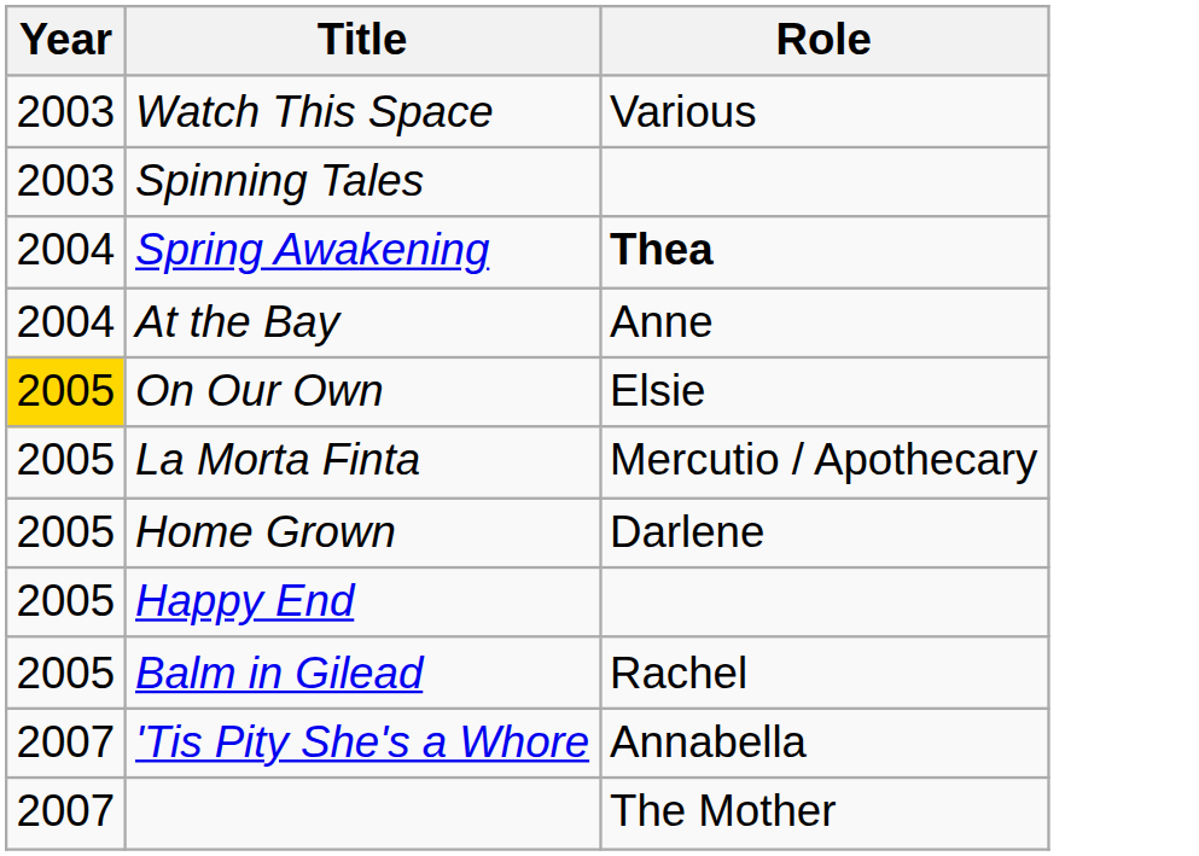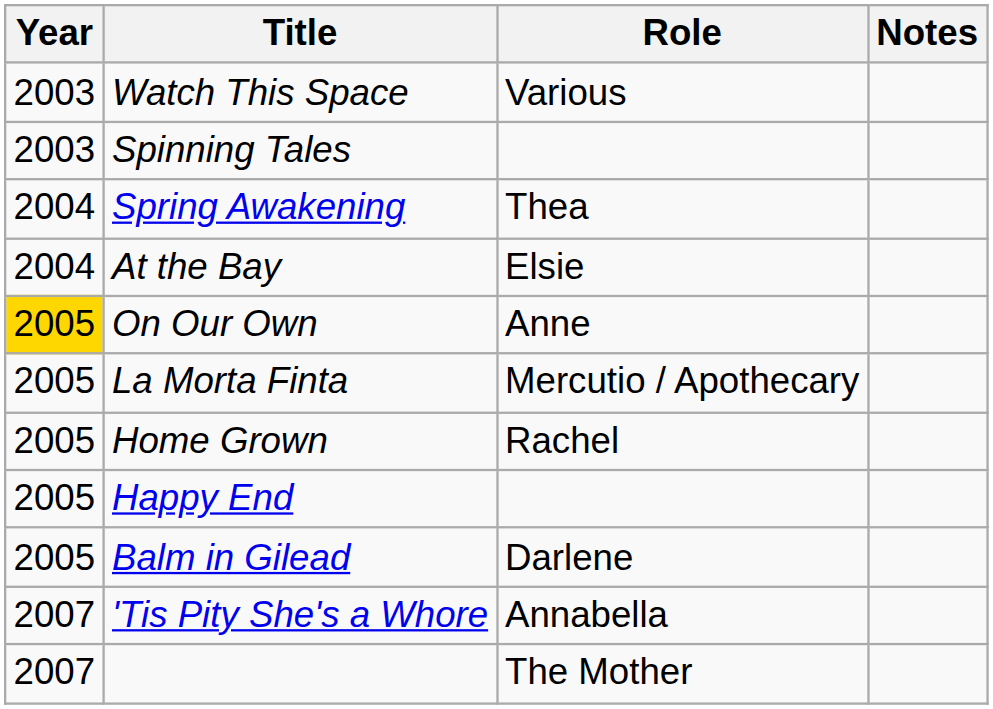 <table class="wikitable sortable">
 <tr>
 <th>Year</th>
 <th>Title</th>
 <th>Role</th>
+<th class="unsortable">Notes</th>
 </tr>
 <tr>
 <td>2003</td>
 <td><em>Watch This Space</em></td>
 <td>Various</td>
+<td></td>
 </tr>
 <tr>
 <td>2003</td>
 <td><em>Spinning Tales</em></td>
 <td></td>
+<td></td>
 </tr>
 <tr>
 <td>2004</td>
 <td><em><a href='#'>Spring Awakening</a></em></td>
-<td><strong>Thea</strong></td>
+<td>Thea</td>
+<td></td>
 </tr>
 <tr>
 <td>2004</td>
 <td><em>At the Bay</em></td>
-<td>Anne</td>
+<td>Elsie</td>
+<td></td>
 </tr>
 <tr>
 <td style="background: gold;">2005</td>
 <td><em>On Our Own</em></td>
-<td>Elsie</td>
+<td>Anne</td>
+<td></td>
 </tr>
 <tr>
 <td>2005</td>
 <td><em>La Morta Finta</em></td>
 <td>Mercutio / Apothecary</td>
+<td></td>
 </tr>
 <tr>
 <td>2005</td>
 <td><em>Home Grown</em></td>
-<td>Darlene</td>
+<td>Rachel</td>
+<td></td>
 </tr>
 <tr>
 <td>2005</td>
 <td><em><a href='#'>Happy End</a></em></td>
 <td></td>
+<td></td>
 </tr>
 <tr>
 <td>2005</td>
 <td><em><a href='#'>Balm in Gilead</a></em></td>
-<td>Rachel</td>
+<td>Darlene</td>
+<td></td>
 </tr>
 <tr>
 <td>2007</td>
 <td><em><a href='#'>'Tis Pity She's a Whore</a></em></td>
 <td>Annabella</td>
+<td></td>
 </tr>
 <tr>
 <td>2007</td>
 <td><em></em></td>
 <td>The Mother</td>
+<td></td>
 </tr>
 </table>
